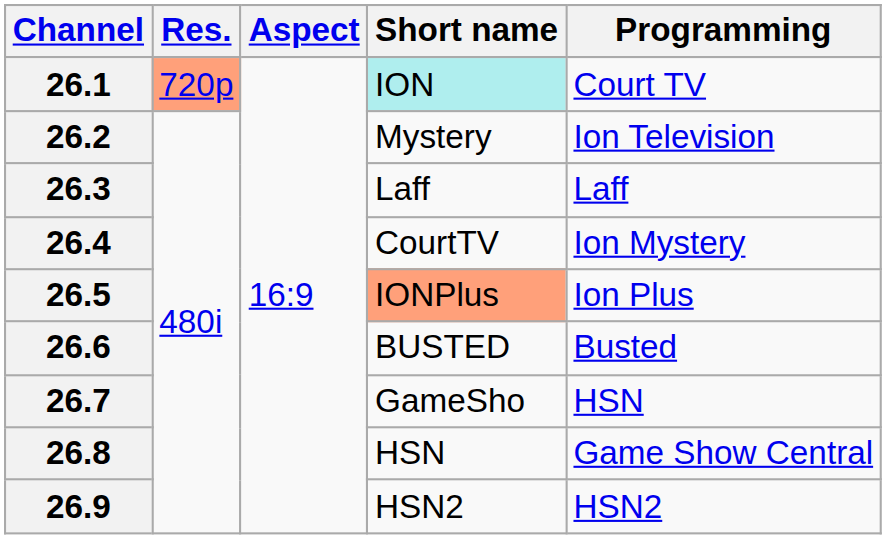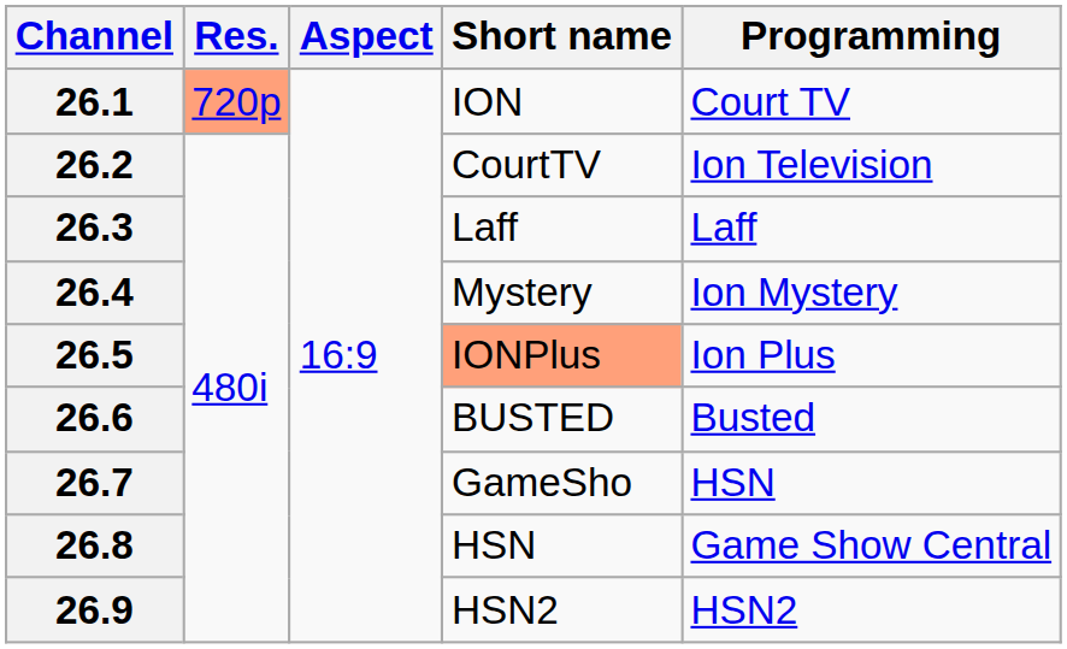 <table class="wikitable">
 <tr>
 <th scope = "col"><a href='#'>Channel</a></th>
 <th scope = "col"><a href='#'>Res.</a></th>
 <th scope = "col"><a href='#'>Aspect</a></th>
 <th scope = "col">Short name</th>
 <th scope = "col">Programming</th>
 </tr>
 <tr>
 <th scope = "row">26.1</th>
 <td style="background: lightsalmon;"><a href='#'>720p</a></td>
 <td rowspan="9"><a href='#'>16:9</a></td>
-<td style="background: paleturquoise;">ION</td>
+<td>ION</td>
 <td><a href='#'>Court TV</a></td>
 </tr>
 <tr>
 <th scope = "row">26.2</th>
 <td rowspan="8"><a href='#'>480i</a></td>
-<td>Mystery</td>
+<td>CourtTV</td>
 <td><a href='#'>Ion Television</a></td>
 </tr>
 <tr>
 <th scope = "row">26.3</th>
 <td>Laff</td>
 <td><a href='#'>Laff</a></td>
 </tr>
 <tr>
 <th scope = "row">26.4</th>
-<td>CourtTV</td>
+<td>Mystery</td>
 <td><a href='#'>Ion Mystery</a></td>
 </tr>
 <tr>
 <th scope = "row">26.5</th>
 <td style="background: lightsalmon;">IONPlus</td>
 <td><a href='#'>Ion Plus</a></td>
 </tr>
 <tr>
 <th scope = "row">26.6</th>
 <td>BUSTED</td>
 <td><a href='#'>Busted</a></td>
 </tr>
 <tr>
 <th scope = "row">26.7</th>
 <td>GameSho</td>
 <td><a href='#'>HSN</a></td>
 </tr>
 <tr>
 <th scope = "row">26.8</th>
 <td>HSN</td>
 <td><a href='#'>Game Show Central</a></td>
 </tr>
 <tr>
 <th scope = "row">26.9</th>
 <td>HSN2</td>
 <td><a href='#'>HSN2</a></td>
 </tr>
 </table>
